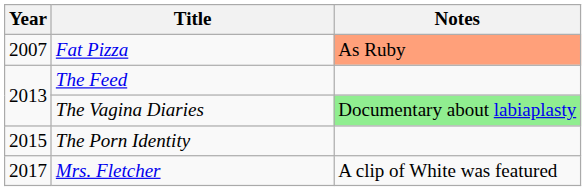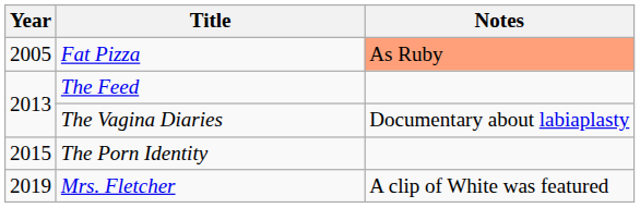 <table class="wikitable">
 <tr>
 <th>Year</th>
 <th width="230">Title</th>
 <th>Notes</th>
 </tr>
 <tr>
-<td rowspan=1>2007</td>
+<td rowspan=1>2005</td>
 <td><em><a href='#'>Fat Pizza</a></em></td>
 <td style="background: lightsalmon;">As Ruby</td>
 </tr>
 <tr>
 <td rowspan=2>2013</td>
 <td><em><a href='#'>The Feed</a></em></td>
 <td></td>
 </tr>
 <tr>
 <td><em>The Vagina Diaries</em></td>
-<td style="background: lightgreen;">Documentary about <a href='#'>labiaplasty</a></td>
+<td>Documentary about <a href='#'>labiaplasty</a></td>
 </tr>
 <tr>
 <td>2015</td>
 <td><em>The Porn Identity</em></td>
 <td></td>
 </tr>
 <tr>
-<td>2017</td>
+<td>2019</td>
 <td><em><a href='#'>Mrs. Fletcher</a></em></td>
 <td>A clip of White was featured</td>
 </tr>
 </table>
